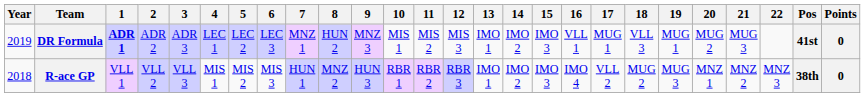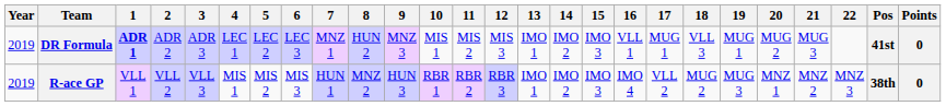 <table class="wikitable" style="text-align:center; font-size:85%">
 <tr>
 <th>Year</th>
 <th>Team</th>
 <th>1</th>
 <th>2</th>
 <th>3</th>
 <th>4</th>
 <th>5</th>
 <th>6</th>
 <th>7</th>
 <th>8</th>
 <th>9</th>
 <th>10</th>
 <th>11</th>
 <th>12</th>
 <th>13</th>
 <th>14</th>
 <th>15</th>
 <th>16</th>
 <th>17</th>
 <th>18</th>
 <th>19</th>
 <th>20</th>
 <th>21</th>
 <th>22</th>
 <th>Pos</th>
 <th>Points</th>
 </tr>
 <tr>
 <td><a href='#'>2019</a></td>
 <th nowrap><a href='#'>DR Formula</a></th>
 <td style="background:#CFCFFF;"><strong><a href='#'>ADR<br>1</a><br></strong></td>
 <td style="background:#CFCFFF;"><a href='#'>ADR<br>2</a><br></td>
 <td style="background:#CFCFFF;"><a href='#'>ADR<br>3</a><br></td>
 <td style="background:#CFCFFF;"><a href='#'>LEC<br>1</a><br></td>
 <td style="background:#CFCFFF;"><a href='#'>LEC<br>2</a><br></td>
 <td style="background:#CFCFFF;"><a href='#'>LEC<br>3</a><br></td>
 <td style="background:#EFCFFF;"><a href='#'>MNZ<br>1</a><br></td>
 <td style="background:#CFCFFF;"><a href='#'>HUN<br>2</a><br></td>
 <td style="background:#EFCFFF;"><a href='#'>MNZ<br>3</a><br></td>
 <td style="background:#;"><a href='#'>MIS<br>1</a></td>
 <td style="background:#;"><a href='#'>MIS<br>2</a></td>
 <td style="background:#;"><a href='#'>MIS<br>3</a></td>
 <td style="background:#;"><a href='#'>IMO<br>1</a></td>
 <td style="background:#;"><a href='#'>IMO<br>2</a></td>
 <td style="background:#;"><a href='#'>IMO<br>3</a></td>
 <td style="background:#;"><a href='#'>VLL<br>1</a></td>
 <td style="background:#;"><a href='#'>MUG<br>1</a></td>
 <td style="background:#;"><a href='#'>VLL<br>3</a></td>
 <td style="background:#;"><a href='#'>MUG<br>1</a></td>
 <td style="background:#;"><a href='#'>MUG<br>2</a></td>
 <td style="background:#;"><a href='#'>MUG<br>3</a></td>
 <td></td>
 <th>41st</th>
 <th>0</th>
 </tr>
 <tr>
-<td><a href='#'>2018</a></td>
+<td><a href='#'>2019</a></td>
 <th><a href='#'>R-ace GP</a></th>
 <td style="background:#EFCFFF;"><a href='#'>VLL<br>1</a><br></td>
 <td style="background:#CFCFFF;"><a href='#'>VLL<br>2</a><br></td>
 <td style="background:#CFCFFF;"><a href='#'>VLL<br>3</a><br></td>
 <td style="background:#;"><a href='#'>MIS<br>1</a></td>
 <td style="background:#;"><a href='#'>MIS<br>2</a></td>
 <td style="background:#;"><a href='#'>MIS<br>3</a></td>
 <td style="background:#CFCFFF;"><a href='#'>HUN<br>1</a><br></td>
 <td style="background:#CFCFFF;"><a href='#'>MNZ<br>2</a><br></td>
 <td style="background:#CFCFFF;"><a href='#'>HUN<br>3</a><br></td>
 <td style="background:#EFCFFF;"><a href='#'>RBR<br>1</a><br></td>
 <td style="background:#EFCFFF;"><a href='#'>RBR<br>2</a><br></td>
 <td style="background:#CFCFFF;"><a href='#'>RBR<br>3</a><br></td>
 <td style="background:#;"><a href='#'>IMO<br>1</a></td>
 <td style="background:#;"><a href='#'>IMO<br>2</a></td>
 <td style="background:#;"><a href='#'>IMO<br>3</a></td>
 <td style="background:#;"><a href='#'>IMO<br>4</a></td>
 <td style="background:#;"><a href='#'>VLL<br>2</a></td>
 <td style="background:#;"><a href='#'>MUG<br>2</a></td>
 <td style="background:#;"><a href='#'>MUG<br>3</a></td>
 <td style="background:#;"><a href='#'>MNZ<br>1</a></td>
 <td style="background:#;"><a href='#'>MNZ<br>2</a></td>
 <td style="background:#;"><a href='#'>MNZ<br>3</a></td>
 <th>38th</th>
 <th>0</th>
 </tr>
 </table>
